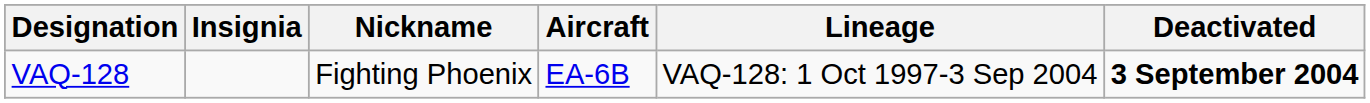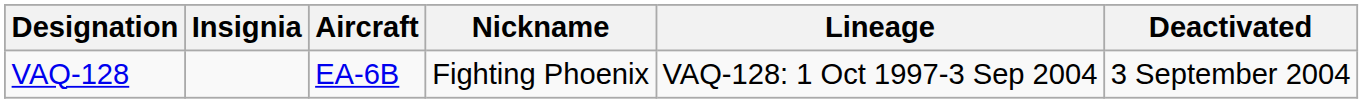 <table class="wikitable">
 <tr>
 <th>Designation</th>
 <th>Insignia</th>
+<th>Aircraft</th>
 <th>Nickname</th>
-<th>Aircraft</th>
 <th>Lineage</th>
 <th>Deactivated</th>
 </tr>
 <tr>
 <td><a href='#'>VAQ-128</a></td>
 <td></td>
+<td><a href='#'>EA-6B</a></td>
 <td>Fighting Phoenix</td>
-<td><a href='#'>EA-6B</a></td>
 <td>VAQ-128: 1 Oct 1997-3 Sep 2004</td>
-<td><strong>3 September 2004</strong></td>
+<td>3 September 2004</td>
 </tr>
 </table>
